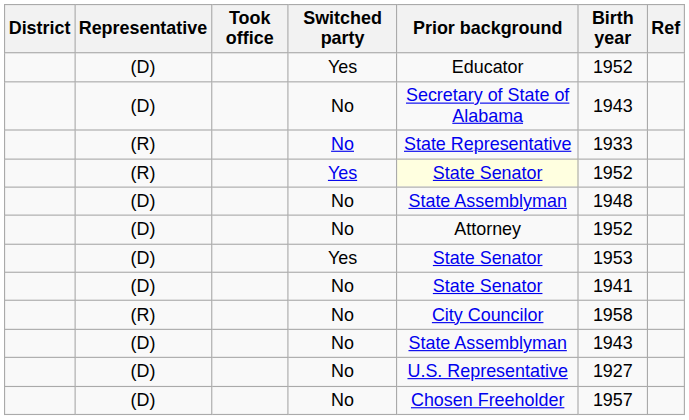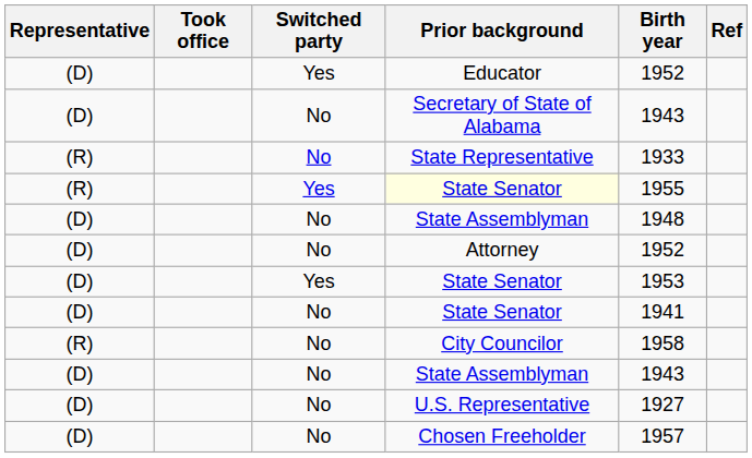 <table class="sortable wikitable" style="text-align:center">
 <tr>
-<th>District</th>
 <th>Representative</th>
 <th>Took office</th>
 <th>Switched party</th>
 <th>Prior background</th>
 <th>Birth year</th>
 <th>Ref</th>
 </tr>
 <tr>
-<td></td>
 <td> (D)</td>
 <td></td>
 <td>Yes</td>
 <td>Educator</td>
 <td>1952</td>
 <td></td>
 </tr>
 <tr>
-<td></td>
 <td> (D)</td>
 <td></td>
 <td>No</td>
 <td><a href='#'>Secretary of State of Alabama</a></td>
 <td>1943</td>
 <td></td>
 </tr>
 <tr>
-<td></td>
 <td> (R)</td>
 <td></td>
 <td><a href='#'>No</a></td>
 <td><a href='#'>State Representative</a></td>
 <td>1933</td>
 <td></td>
 </tr>
 <tr>
-<td></td>
 <td> (R)</td>
 <td></td>
 <td><a href='#'>Yes</a></td>
 <td style="background: lightyellow;"><a href='#'>State Senator</a></td>
-<td>1952</td>
+<td>1955</td>
 <td></td>
 </tr>
 <tr>
-<td></td>
 <td> (D)</td>
 <td></td>
 <td>No</td>
 <td><a href='#'>State Assemblyman</a></td>
 <td>1948</td>
 <td></td>
 </tr>
 <tr>
-<td></td>
 <td> (D)</td>
 <td></td>
 <td>No</td>
 <td>Attorney</td>
 <td>1952</td>
 <td></td>
 </tr>
 <tr>
-<td></td>
 <td> (D)</td>
 <td></td>
 <td>Yes</td>
 <td><a href='#'>State Senator</a></td>
 <td>1953</td>
 <td></td>
 </tr>
 <tr>
-<td></td>
 <td> (D)</td>
 <td></td>
 <td>No</td>
 <td><a href='#'>State Senator</a></td>
 <td>1941</td>
 <td></td>
 </tr>
 <tr>
-<td></td>
 <td> (R)</td>
 <td></td>
 <td>No</td>
 <td><a href='#'>City Councilor</a></td>
 <td>1958</td>
 <td></td>
 </tr>
 <tr>
-<td></td>
 <td> (D)</td>
 <td></td>
 <td>No</td>
 <td><a href='#'>State Assemblyman</a></td>
 <td>1943</td>
 <td></td>
 </tr>
 <tr>
-<td></td>
 <td> (D)</td>
 <td></td>
 <td>No</td>
 <td><a href='#'>U.S. Representative</a></td>
 <td>1927</td>
 <td></td>
 </tr>
 <tr>
-<td></td>
 <td> (D)</td>
 <td></td>
 <td>No</td>
 <td><a href='#'>Chosen Freeholder</a></td>
 <td>1957</td>
 <td></td>
 </tr>
 </table>
